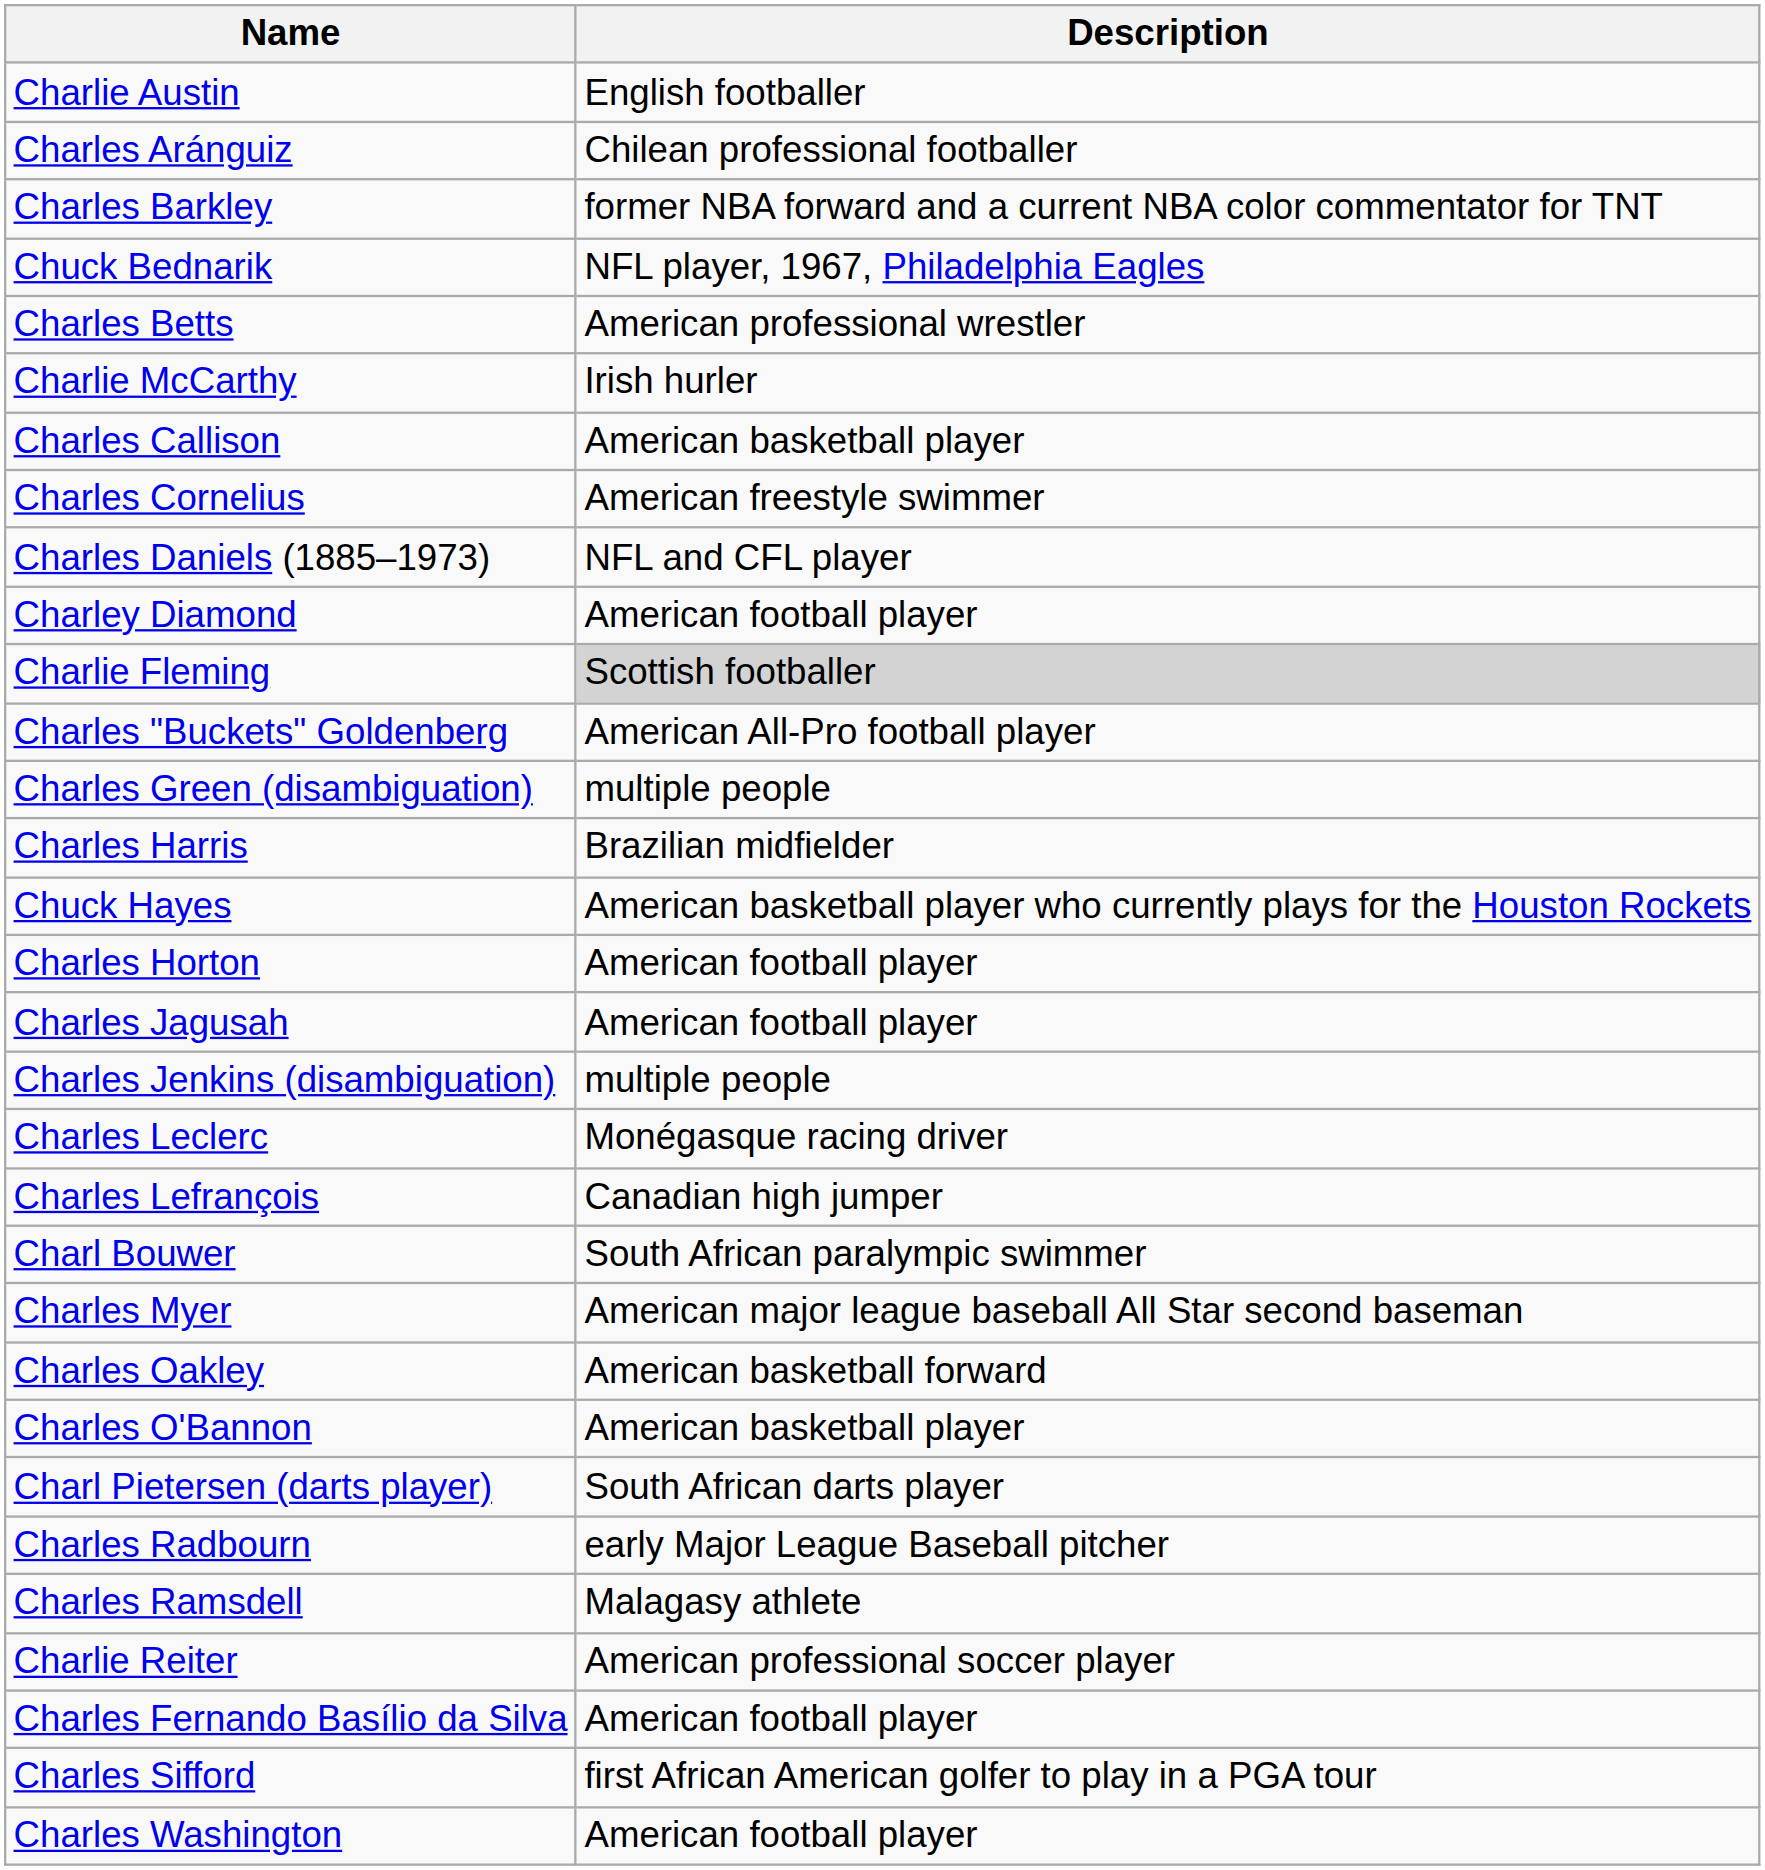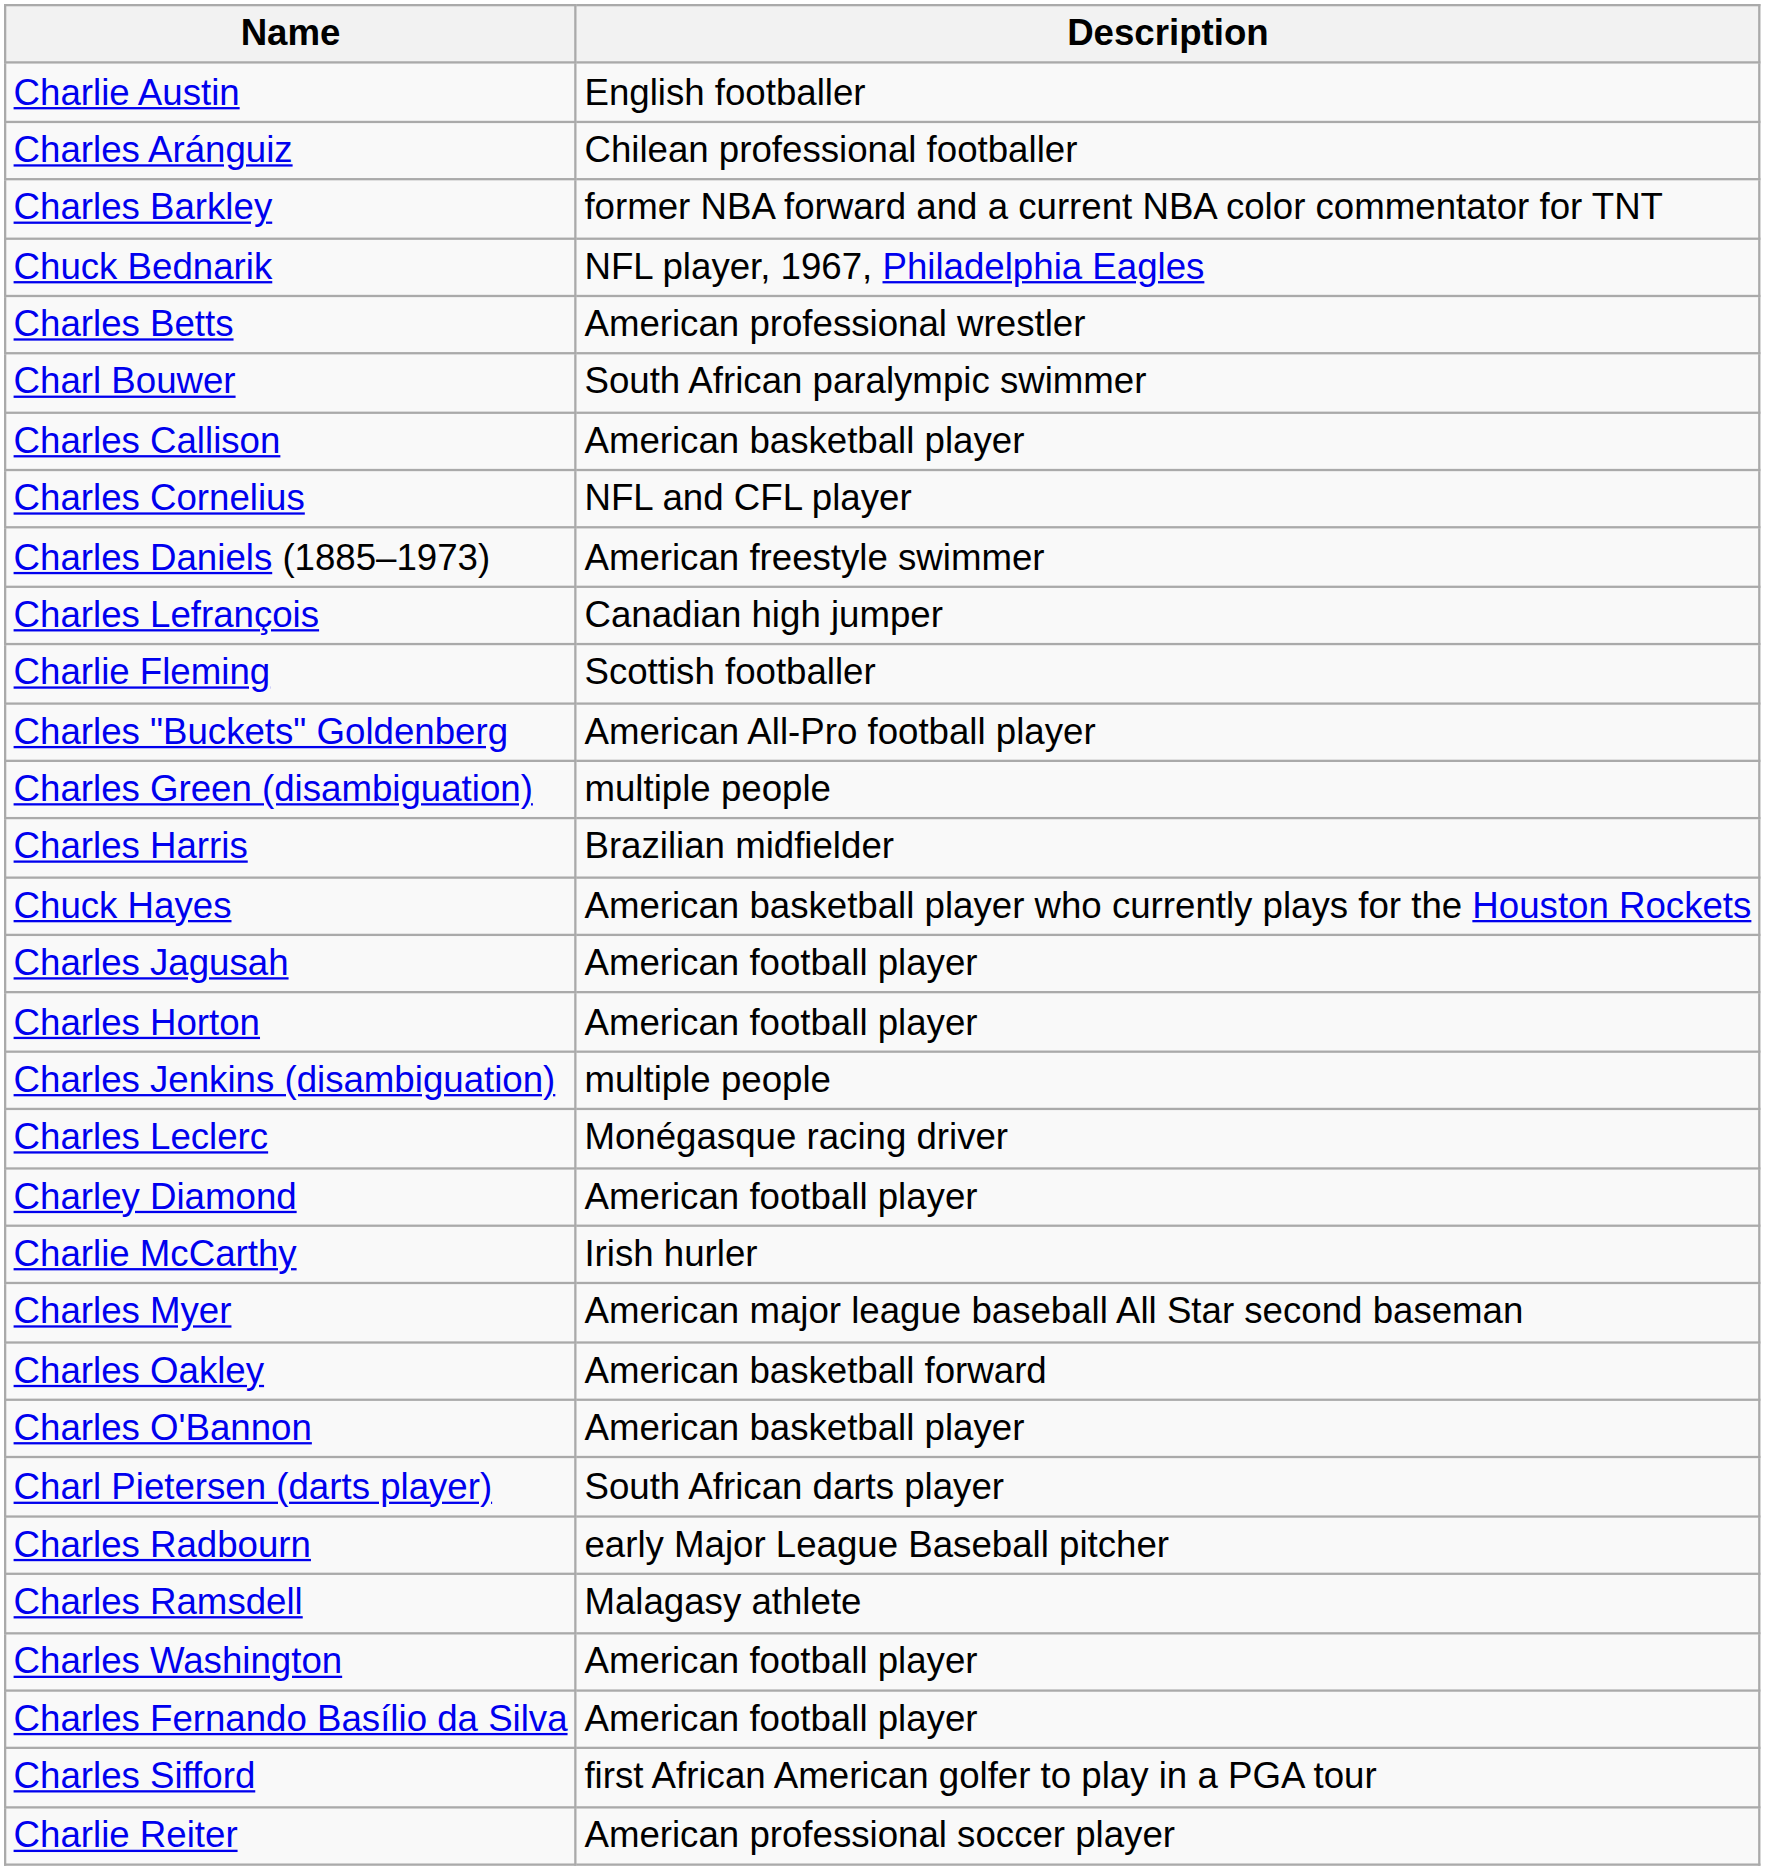 <table class="wikitable sortable">
 <tr>
 <th>Name</th>
 <th>Description</th>
 </tr>
 <tr>
 <td><a href='#'>Charlie Austin</a></td>
 <td>English footballer</td>
 </tr>
 <tr>
 <td><a href='#'>Charles Aránguiz</a></td>
 <td>Chilean professional footballer</td>
 </tr>
 <tr>
 <td><a href='#'>Charles Barkley</a></td>
 <td>former NBA forward and a current NBA color commentator for TNT</td>
 </tr>
 <tr>
 <td><a href='#'>Chuck Bednarik</a></td>
 <td>NFL player, 1967, <a href='#'>Philadelphia Eagles</a></td>
 </tr>
 <tr>
 <td><a href='#'>Charles Betts</a></td>
 <td>American professional wrestler</td>
 </tr>
 <tr>
-<td><a href='#'>Charlie McCarthy</a></td>
-<td>Irish hurler</td>
+<td><a href='#'>Charl Bouwer</a></td>
+<td>South African paralympic swimmer</td>
 </tr>
 <tr>
 <td><a href='#'>Charles Callison</a></td>
 <td>American basketball player</td>
 </tr>
 <tr>
 <td><a href='#'>Charles Cornelius</a></td>
+<td>NFL and CFL player</td>
+</tr>
+<tr>
+<td><a href='#'>Charles Daniels</a> (1885–1973)</td>
 <td>American freestyle swimmer</td>
 </tr>
 <tr>
-<td><a href='#'>Charles Daniels</a> (1885–1973)</td>
-<td>NFL and CFL player</td>
-</tr>
-<tr>
-<td><a href='#'>Charley Diamond</a></td>
-<td>American football player</td>
+<td><a href='#'>Charles Lefrançois</a></td>
+<td>Canadian high jumper</td>
 </tr>
 <tr>
 <td><a href='#'>Charlie Fleming</a></td>
-<td style="background: lightgrey;">Scottish footballer</td>
+<td>Scottish footballer</td>
 </tr>
 <tr>
 <td><a href='#'>Charles "Buckets" Goldenberg</a></td>
 <td>American All-Pro football player</td>
 </tr>
 <tr>
 <td><a href='#'>Charles Green (disambiguation)</a></td>
 <td>multiple people</td>
 </tr>
 <tr>
 <td><a href='#'>Charles Harris</a></td>
 <td>Brazilian midfielder</td>
 </tr>
 <tr>
 <td><a href='#'>Chuck Hayes</a></td>
 <td>American basketball player who currently plays for the <a href='#'>Houston Rockets</a></td>
 </tr>
 <tr>
-<td><a href='#'>Charles Horton</a></td>
+<td><a href='#'>Charles Jagusah</a></td>
 <td>American football player</td>
 </tr>
 <tr>
-<td><a href='#'>Charles Jagusah</a></td>
+<td><a href='#'>Charles Horton</a></td>
 <td>American football player</td>
 </tr>
 <tr>
 <td><a href='#'>Charles Jenkins (disambiguation)</a></td>
 <td>multiple people</td>
 </tr>
 <tr>
 <td><a href='#'>Charles Leclerc</a></td>
 <td>Monégasque racing driver</td>
 </tr>
 <tr>
-<td><a href='#'>Charles Lefrançois</a></td>
-<td>Canadian high jumper</td>
+<td><a href='#'>Charley Diamond</a></td>
+<td>American football player</td>
 </tr>
 <tr>
-<td><a href='#'>Charl Bouwer</a></td>
-<td>South African paralympic swimmer</td>
+<td><a href='#'>Charlie McCarthy</a></td>
+<td>Irish hurler</td>
 </tr>
 <tr>
 <td><a href='#'>Charles Myer</a></td>
 <td>American major league baseball All Star second baseman</td>
 </tr>
 <tr>
 <td><a href='#'>Charles Oakley</a></td>
 <td>American basketball forward</td>
 </tr>
 <tr>
 <td><a href='#'>Charles O'Bannon</a></td>
 <td>American basketball player</td>
 </tr>
 <tr>
 <td><a href='#'>Charl Pietersen (darts player)</a></td>
 <td>South African darts player</td>
 </tr>
 <tr>
 <td><a href='#'>Charles Radbourn</a></td>
 <td>early Major League Baseball pitcher</td>
 </tr>
 <tr>
 <td><a href='#'>Charles Ramsdell</a></td>
 <td>Malagasy athlete</td>
 </tr>
 <tr>
-<td><a href='#'>Charlie Reiter</a></td>
-<td>American professional soccer player</td>
+<td><a href='#'>Charles Washington</a></td>
+<td>American football player</td>
 </tr>
 <tr>
 <td><a href='#'>Charles Fernando Basílio da Silva</a></td>
 <td>American football player</td>
 </tr>
 <tr>
 <td><a href='#'>Charles Sifford</a></td>
 <td>first African American golfer to play in a PGA tour</td>
 </tr>
 <tr>
-<td><a href='#'>Charles Washington</a></td>
-<td>American football player</td>
+<td><a href='#'>Charlie Reiter</a></td>
+<td>American professional soccer player</td>
 </tr>
 </table>
